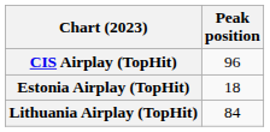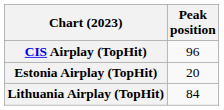 <table class="wikitable sortable plainrowheaders" style="text-align:center">
 <tr>
 <th scope="col">Chart (2023)</th>
 <th scope="col">Peak<br>position</th>
 </tr>
 <tr>
 <th scope="row"><a href='#'>CIS</a> Airplay (TopHit)</th>
 <td>96</td>
 </tr>
 <tr>
 <th scope="row">Estonia Airplay (TopHit)</th>
-<td>18</td>
+<td>20</td>
 </tr>
 <tr>
 <th scope="row">Lithuania Airplay (TopHit)</th>
 <td>84</td>
 </tr>
 </table>
